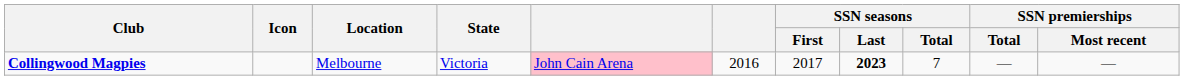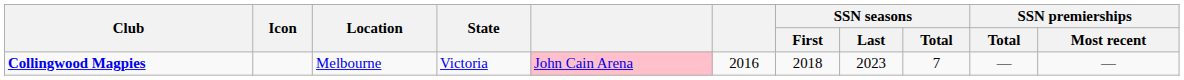 <table class="wikitable sortable" style="width:100%">
 <tr>
 <th rowspan="2">Club</th>
 <th rowspan="2">Icon</th>
 <th rowspan="2">Location</th>
 <th rowspan="2">State</th>
 <th rowspan="2"></th>
 <th rowspan="2"></th>
 <th colspan="3">SSN seasons</th>
 <th colspan="2">SSN premierships</th>
 </tr>
 <tr>
 <th>First</th>
 <th>Last</th>
 <th>Total</th>
 <th>Total</th>
 <th>Most recent</th>
 </tr>
 <tr>
 <td><strong><a href='#'>Collingwood Magpies</a></strong></td>
 <td style="text-align:center;"></td>
 <td><a href='#'>Melbourne</a></td>
 <td> <a href='#'>Victoria</a></td>
 <td style="background: pink;"><a href='#'>John Cain Arena</a></td>
 <td align="center">2016</td>
-<td align="center">2017</td>
-<td align="center"><strong>2023</strong></td>
+<td align="center">2018</td>
+<td align="center">2023</td>
 <td align="center">7</td>
 <td style="text-align: center;">—</td>
 <td align="center">—</td>
 </tr>
 </table>
